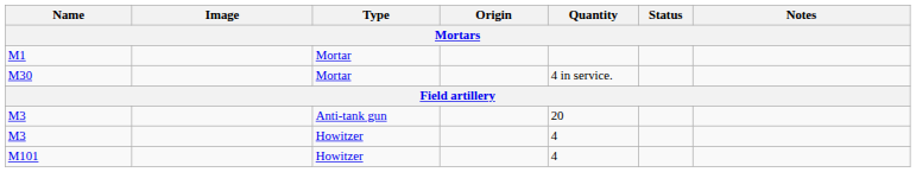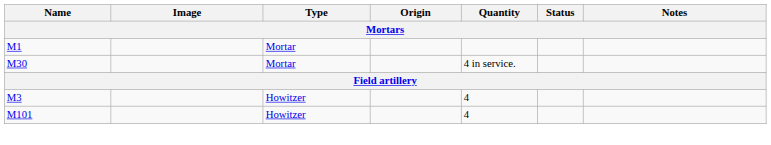 <table class="wikitable" style="width:90%;">
 <tr>
 <th width=14%>Name</th>
 <th width=20%>Image</th>
 <th width=14%>Type</th>
 <th width=12%>Origin</th>
 <th width=10%>Quantity</th>
 <th width=06%>Status</th>
 <th width=24%>Notes</th>
 </tr>
 <tr>
 <th colspan="7"><a href='#'>Mortars</a></th>
 </tr>
 <tr>
 <td><a href='#'>M1</a></td>
 <td></td>
 <td><a href='#'>Mortar</a></td>
 <td></td>
 <td></td>
 <td></td>
 <td></td>
 </tr>
 <tr>
 <td><a href='#'>M30</a></td>
 <td></td>
 <td><a href='#'>Mortar</a></td>
 <td></td>
 <td>4 in service.</td>
 <td></td>
 <td></td>
 </tr>
 <tr>
 <th colspan="7"><a href='#'>Field artillery</a></th>
 </tr>
 <tr>
 <td><a href='#'>M3</a></td>
 <td></td>
-<td><a href='#'>Anti-tank gun</a></td>
-<td></td>
-<td>20</td>
-<td></td>
-<td></td>
-</tr>
-<tr>
-<td><a href='#'>M3</a></td>
-<td></td>
 <td><a href='#'>Howitzer</a></td>
 <td></td>
 <td>4</td>
 <td></td>
 <td></td>
 </tr>
 <tr>
 <td><a href='#'>M101</a></td>
 <td></td>
 <td><a href='#'>Howitzer</a></td>
 <td></td>
 <td>4</td>
 <td></td>
 <td></td>
 </tr>
 </table>
